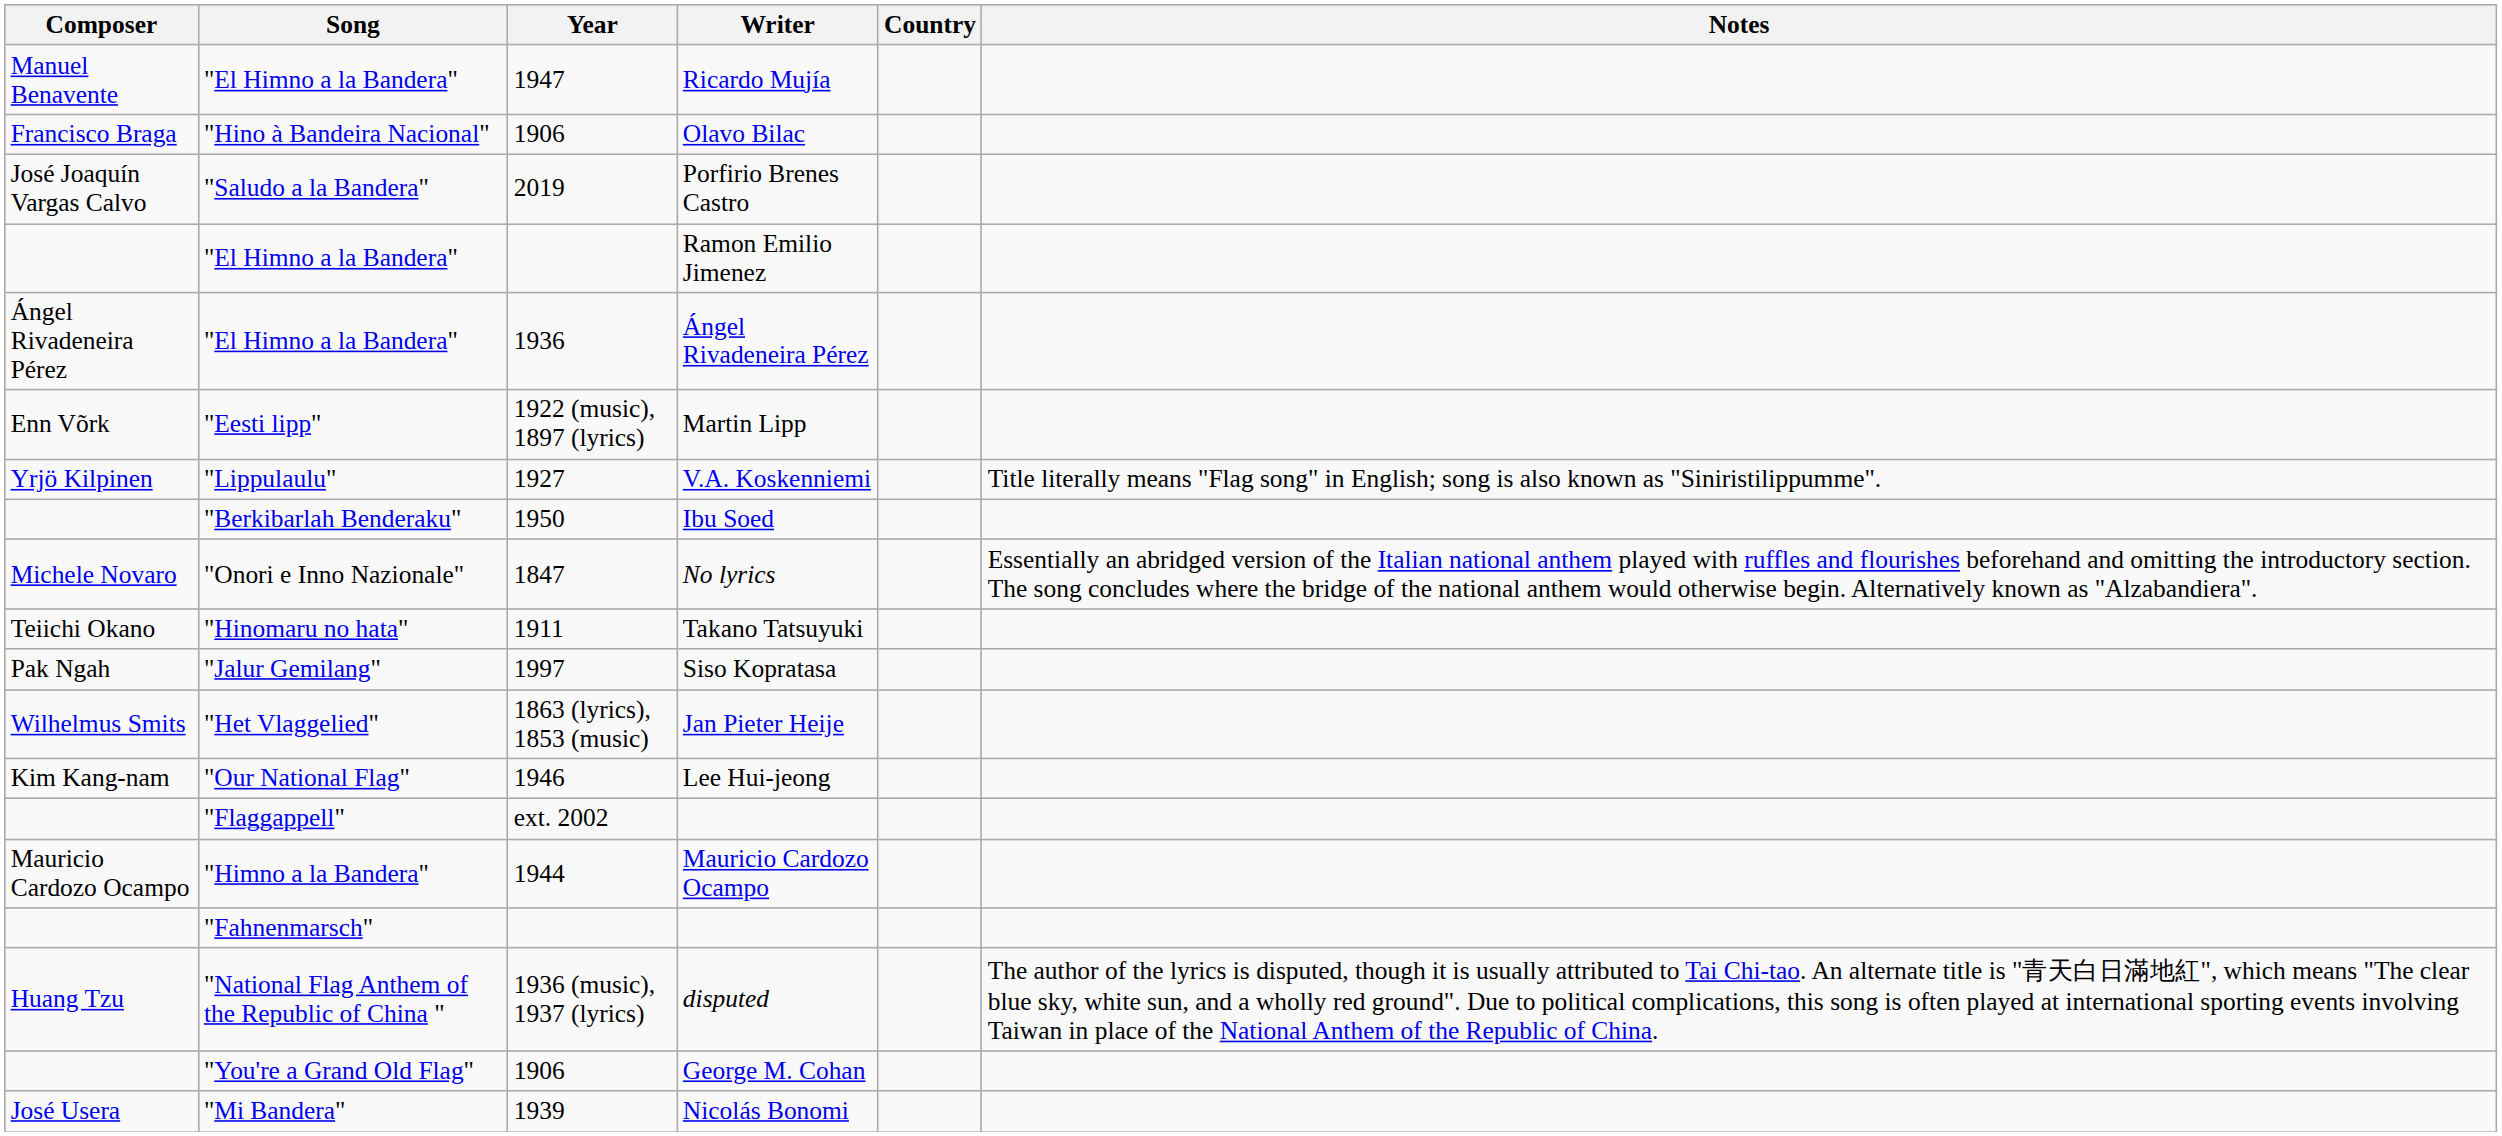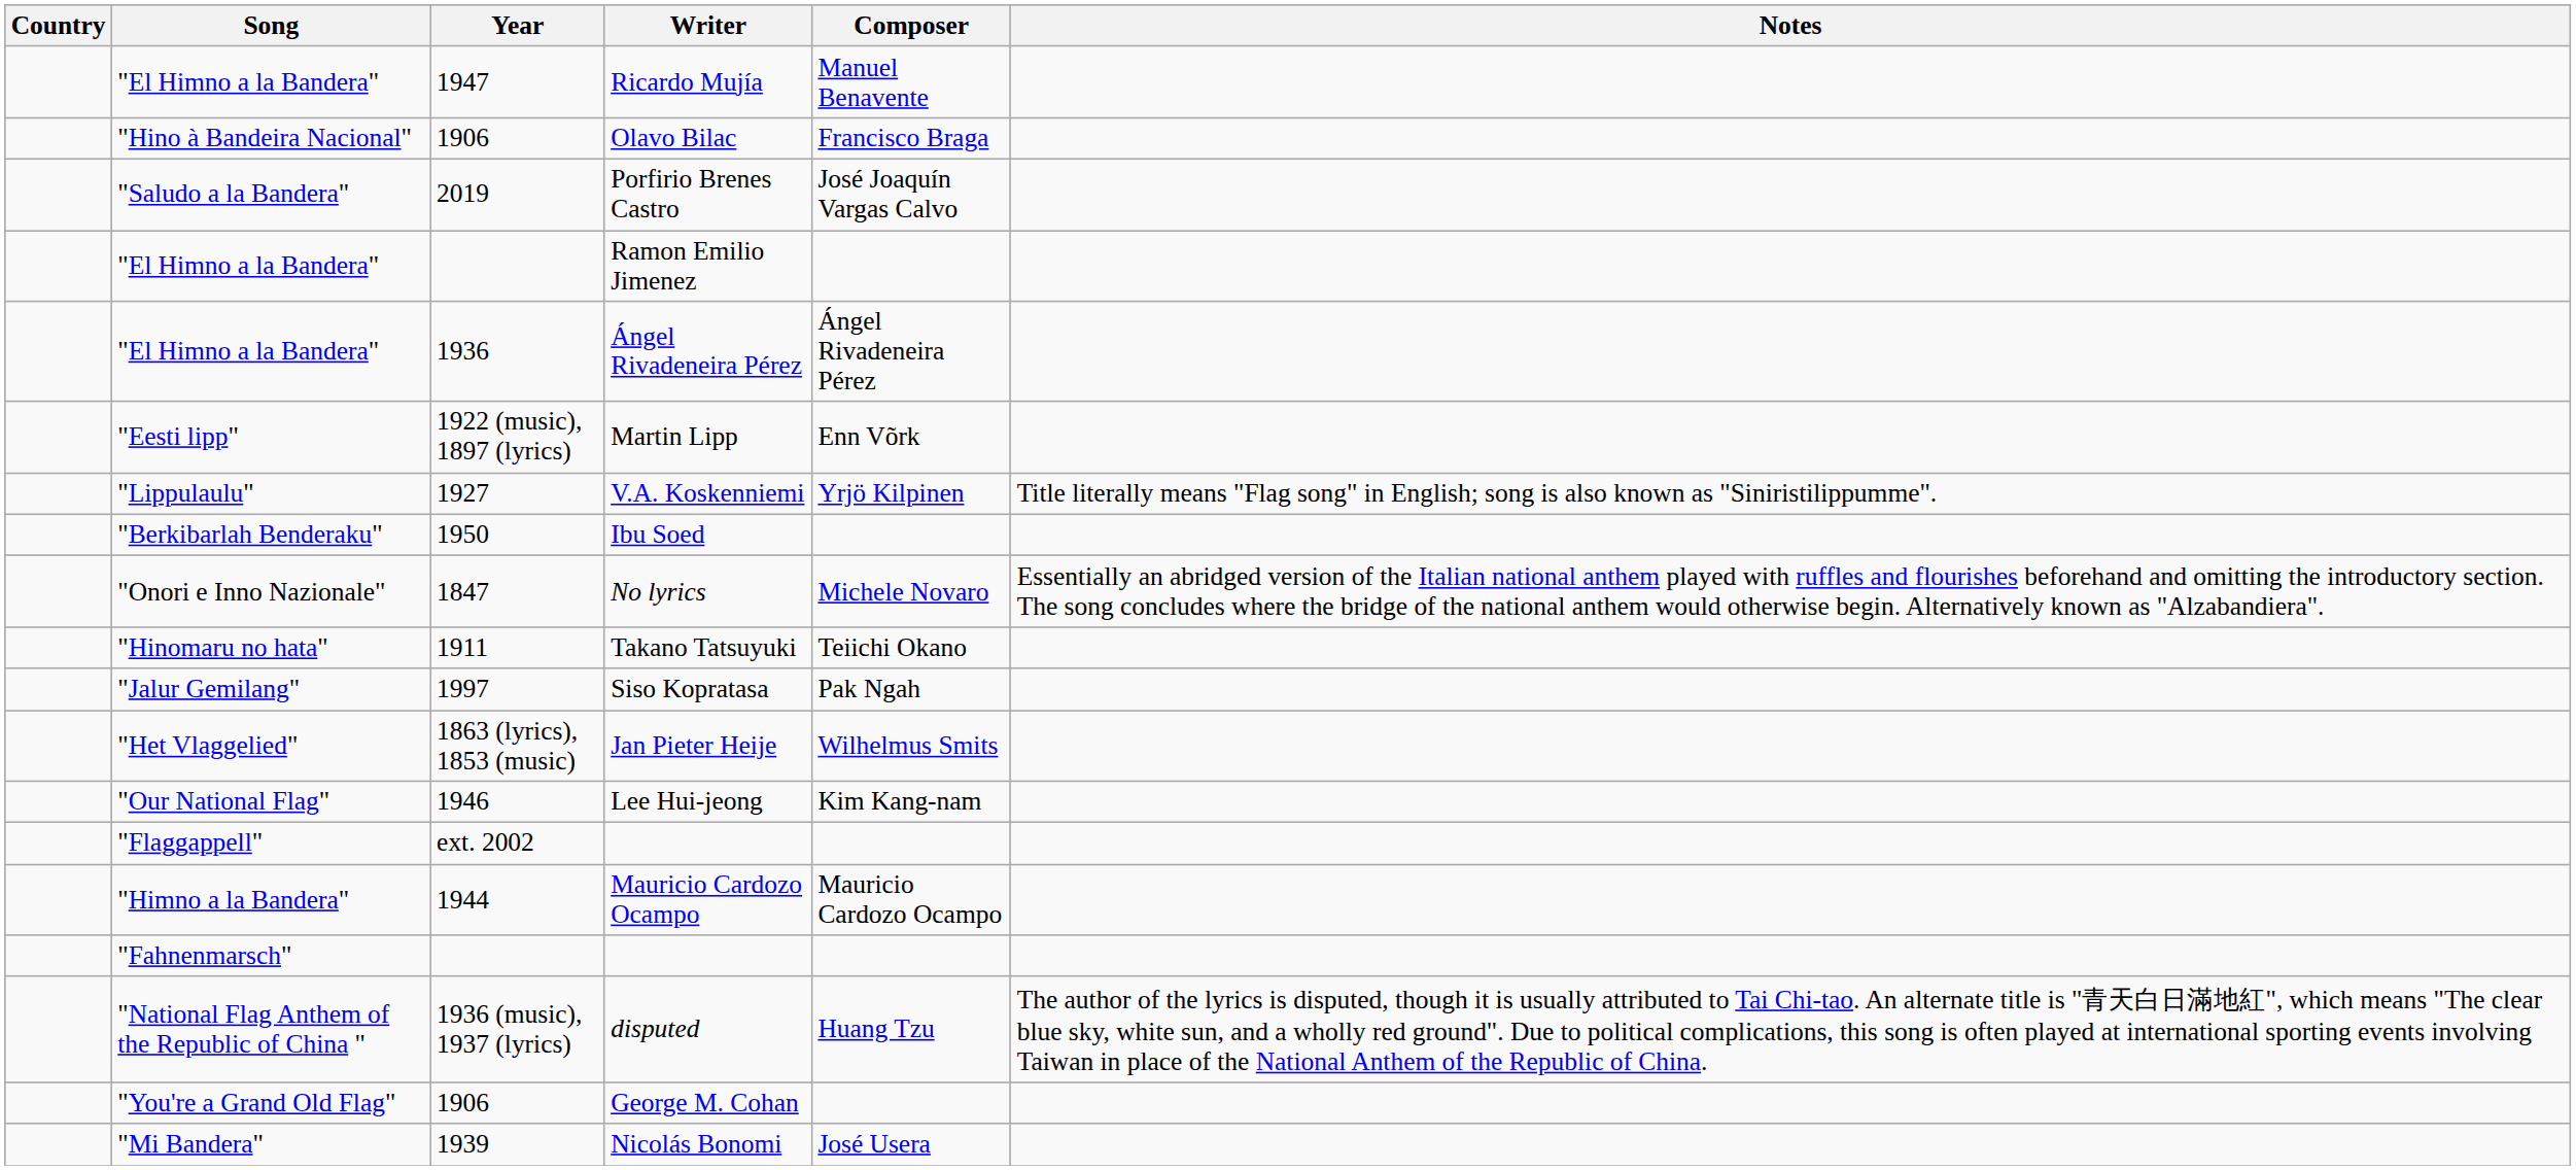 <table class="wikitable sortable">
 <tr>
-<th>Composer</th>
+<th>Country</th>
 <th>Song</th>
 <th>Year</th>
 <th>Writer</th>
-<th>Country</th>
+<th>Composer</th>
 <th>Notes</th>
 </tr>
 <tr>
-<td><a href='#'>Manuel Benavente</a></td>
+<td></td>
 <td>"<a href='#'>El Himno a la Bandera</a>"</td>
 <td>1947</td>
 <td><a href='#'>Ricardo Mujía</a></td>
-<td></td>
+<td><a href='#'>Manuel Benavente</a></td>
 <td></td>
 </tr>
 <tr>
-<td><a href='#'>Francisco Braga</a></td>
+<td></td>
 <td>"<a href='#'>Hino à Bandeira Nacional</a>"<br></td>
 <td>1906</td>
 <td><a href='#'>Olavo Bilac</a></td>
-<td></td>
+<td><a href='#'>Francisco Braga</a></td>
 <td></td>
 </tr>
 <tr>
-<td>José Joaquín Vargas Calvo</td>
+<td></td>
 <td>"<a href='#'>Saludo a la Bandera</a>"</td>
 <td>2019</td>
 <td>Porfirio Brenes Castro</td>
-<td></td>
+<td>José Joaquín Vargas Calvo</td>
 <td></td>
 </tr>
 <tr>
 <td></td>
 <td>"<a href='#'>El Himno a la Bandera</a>"</td>
 <td></td>
 <td>Ramon Emilio Jimenez</td>
 <td></td>
 <td></td>
 </tr>
 <tr>
-<td>Ángel Rivadeneira Pérez</td>
+<td></td>
 <td>"<a href='#'>El Himno a la Bandera</a>"</td>
 <td>1936</td>
 <td><a href='#'>Ángel Rivadeneira Pérez</a></td>
-<td></td>
+<td>Ángel Rivadeneira Pérez</td>
 <td></td>
 </tr>
 <tr>
-<td>Enn Võrk</td>
+<td></td>
 <td>"<a href='#'>Eesti lipp</a>"</td>
 <td>1922 (music), 1897 (lyrics)</td>
 <td>Martin Lipp</td>
-<td></td>
+<td>Enn Võrk</td>
 <td></td>
 </tr>
 <tr>
-<td><a href='#'>Yrjö Kilpinen</a></td>
+<td></td>
 <td>"<a href='#'>Lippulaulu</a>"</td>
 <td>1927</td>
 <td><a href='#'>V.A. Koskenniemi</a></td>
-<td></td>
+<td><a href='#'>Yrjö Kilpinen</a></td>
 <td>Title literally means "Flag song" in English; song is also known as "Siniristilippumme".</td>
 </tr>
 <tr>
 <td></td>
 <td>"<a href='#'>Berkibarlah Benderaku</a>"</td>
 <td>1950</td>
 <td><a href='#'>Ibu Soed</a></td>
 <td></td>
 <td></td>
 </tr>
 <tr>
-<td><a href='#'>Michele Novaro</a></td>
+<td></td>
 <td>"Onori e Inno Nazionale"</td>
 <td>1847</td>
 <td><em>No lyrics</em></td>
-<td></td>
+<td><a href='#'>Michele Novaro</a></td>
 <td>Essentially an abridged version of the <a href='#'>Italian national anthem</a> played with <a href='#'>ruffles and flourishes</a> beforehand and omitting the introductory section. The song concludes where the bridge of the national anthem would otherwise begin. Alternatively known as "Alzabandiera".</td>
 </tr>
 <tr>
-<td>Teiichi Okano</td>
+<td></td>
 <td>"<a href='#'>Hinomaru no hata</a>"</td>
 <td>1911</td>
 <td>Takano Tatsuyuki</td>
-<td></td>
+<td>Teiichi Okano</td>
 <td></td>
 </tr>
 <tr>
-<td>Pak Ngah</td>
+<td></td>
 <td>"<a href='#'>Jalur Gemilang</a>"</td>
 <td>1997</td>
 <td>Siso Kopratasa</td>
-<td></td>
+<td>Pak Ngah</td>
 <td></td>
 </tr>
 <tr>
-<td><a href='#'>Wilhelmus Smits</a></td>
+<td></td>
 <td>"<a href='#'>Het Vlaggelied</a>"</td>
 <td>1863 (lyrics), 1853 (music)</td>
 <td><a href='#'>Jan Pieter Heije</a></td>
-<td></td>
+<td><a href='#'>Wilhelmus Smits</a></td>
 <td></td>
 </tr>
 <tr>
-<td>Kim Kang-nam</td>
+<td></td>
 <td>"<a href='#'>Our National Flag</a>"</td>
 <td>1946</td>
 <td>Lee Hui-jeong</td>
-<td></td>
+<td>Kim Kang-nam</td>
 <td></td>
 </tr>
 <tr>
 <td></td>
 <td>"<a href='#'>Flaggappell</a>"<br></td>
 <td>ext. 2002</td>
 <td></td>
 <td></td>
 <td></td>
 </tr>
 <tr>
-<td>Mauricio Cardozo Ocampo</td>
+<td></td>
 <td>"<a href='#'>Himno a la Bandera</a>"</td>
 <td>1944</td>
 <td><a href='#'>Mauricio Cardozo Ocampo</a></td>
-<td></td>
+<td>Mauricio Cardozo Ocampo</td>
 <td></td>
 </tr>
 <tr>
 <td></td>
 <td>"<a href='#'>Fahnenmarsch</a>"</td>
 <td></td>
 <td></td>
 <td></td>
 <td></td>
 </tr>
 <tr>
-<td><a href='#'>Huang Tzu</a></td>
+<td></td>
 <td>"<a href='#'>National Flag Anthem of the Republic of China</a> "<br></td>
 <td>1936 (music), 1937 (lyrics)</td>
 <td><em>disputed</em></td>
-<td></td>
+<td><a href='#'>Huang Tzu</a></td>
 <td>The author of the lyrics is disputed, though it is usually attributed to <a href='#'>Tai Chi-tao</a>. An alternate title is "青天白日滿地紅", which means "The clear blue sky, white sun, and a wholly red ground". Due to political complications, this song is often played at international sporting events involving Taiwan in place of the <a href='#'>National Anthem of the Republic of China</a>.</td>
 </tr>
 <tr>
 <td></td>
 <td>"<a href='#'>You're a Grand Old Flag</a>"<br></td>
 <td>1906</td>
 <td><a href='#'>George M. Cohan</a></td>
 <td></td>
 <td></td>
 </tr>
 <tr>
-<td><a href='#'>José Usera</a></td>
+<td></td>
 <td>"<a href='#'>Mi Bandera</a>"</td>
 <td>1939</td>
 <td><a href='#'>Nicolás Bonomi</a></td>
-<td></td>
+<td><a href='#'>José Usera</a></td>
 <td></td>
 </tr>
 </table>
